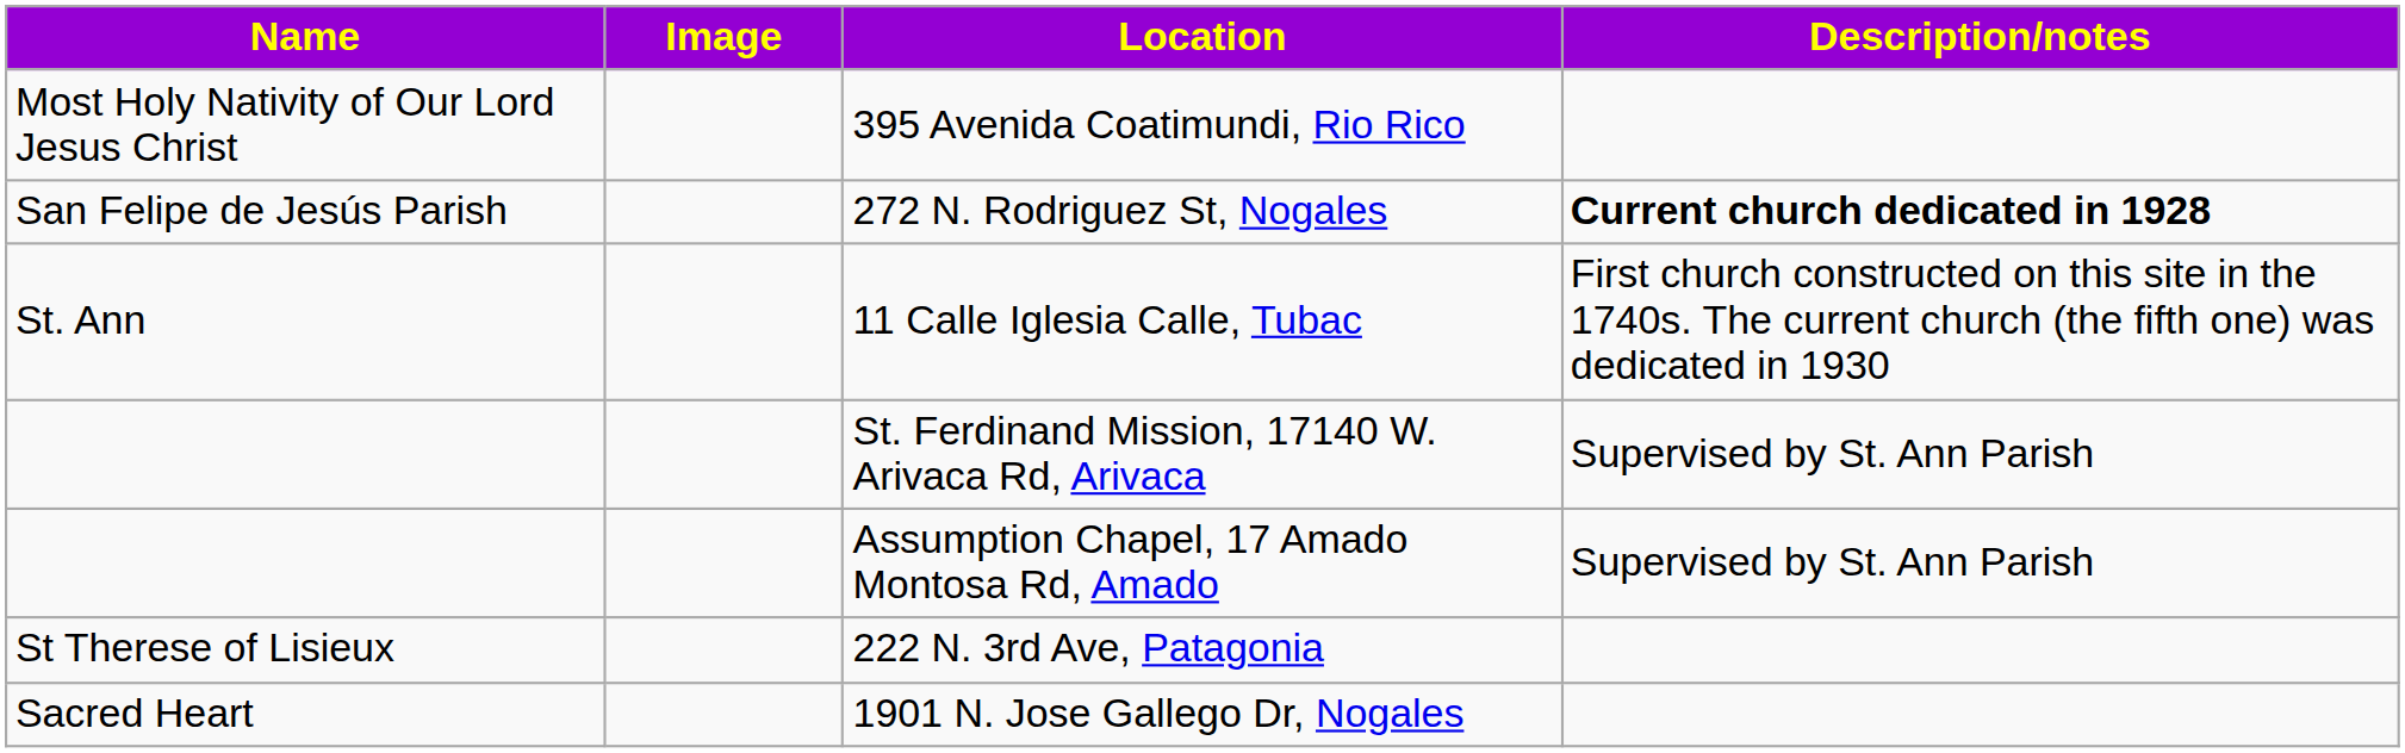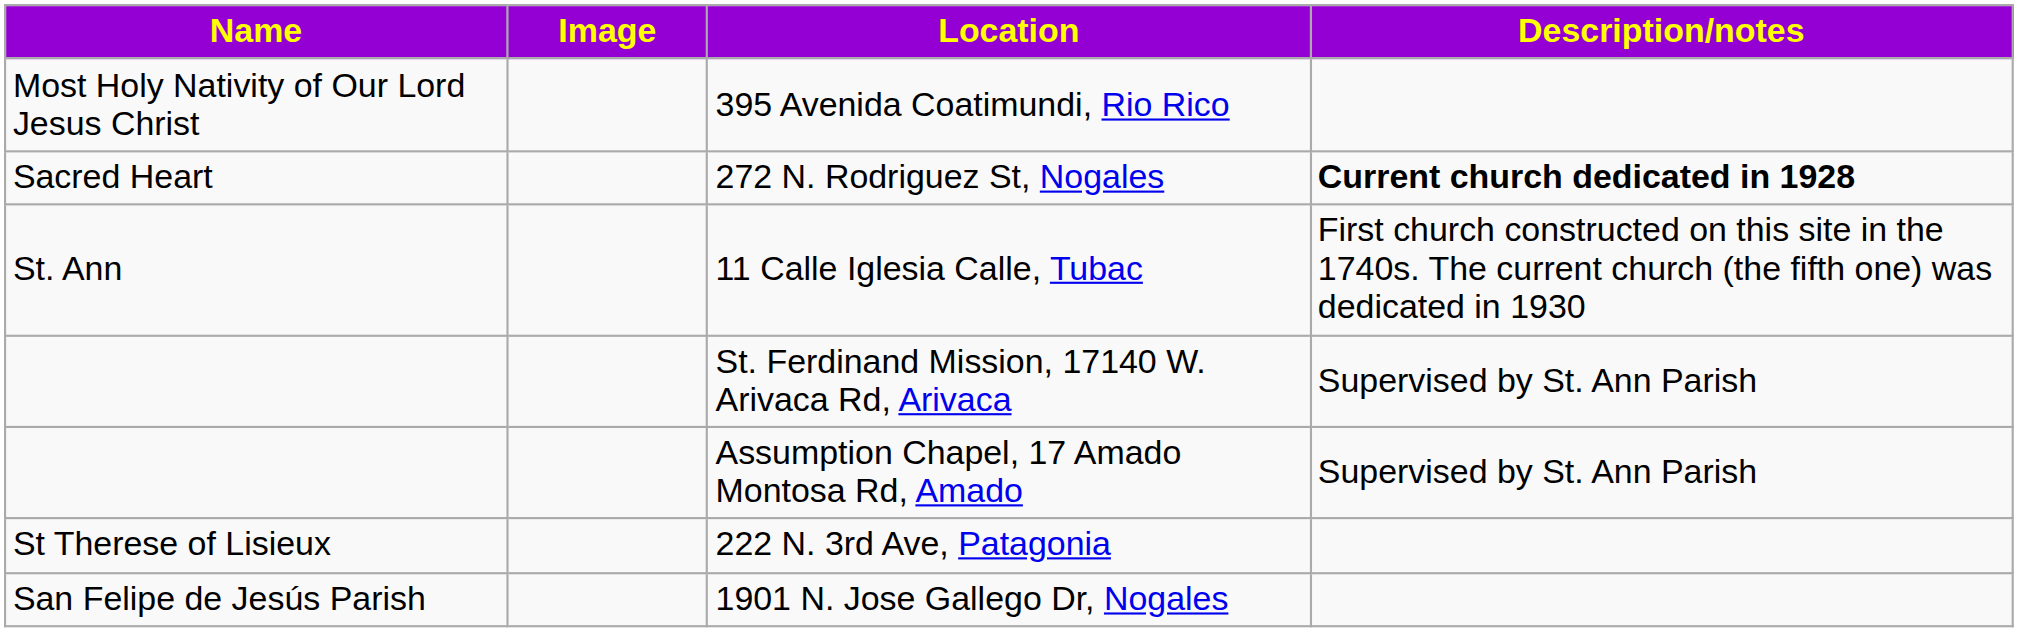 <table class="wikitable sortable" style="width:75%">
 <tr>
 <th width="25%" style="background:darkviolet; color:yellow;"><strong>Name</strong></th>
 <th width="10%" style="background:darkviolet; color:yellow;"><strong>Image</strong></th>
 <th width="30%" style="background:darkviolet; color:yellow;"><strong>Location</strong></th>
 <th width="35%" style="background:darkviolet; color:yellow;"><strong>Description/notes</strong></th>
 </tr>
 <tr>
 <td>Most Holy Nativity of Our Lord Jesus Christ</td>
 <td></td>
 <td>395 Avenida Coatimundi, <a href='#'>Rio Rico</a></td>
 <td></td>
 </tr>
 <tr>
-<td>San Felipe de Jesús Parish</td>
+<td>Sacred Heart</td>
 <td></td>
 <td>272 N. Rodriguez St, <a href='#'>Nogales</a></td>
 <td><strong>Current church dedicated in 1928</strong></td>
 </tr>
 <tr>
 <td>St. Ann</td>
 <td></td>
 <td>11 Calle Iglesia Calle, <a href='#'>Tubac</a></td>
 <td>First church constructed on this site in the 1740s. The current church (the fifth one) was dedicated in 1930</td>
 </tr>
 <tr>
 <td></td>
 <td></td>
 <td>St. Ferdinand Mission, 17140 W.  Arivaca Rd, <a href='#'>Arivaca</a></td>
 <td>Supervised by St. Ann Parish</td>
 </tr>
 <tr>
 <td></td>
 <td></td>
 <td>Assumption Chapel, 17 Amado Montosa Rd, <a href='#'>Amado</a></td>
 <td>Supervised by St. Ann Parish</td>
 </tr>
 <tr>
 <td>St Therese of Lisieux</td>
 <td></td>
 <td>222 N. 3rd Ave, <a href='#'>Patagonia</a></td>
 <td></td>
 </tr>
 <tr>
-<td>Sacred Heart</td>
+<td>San Felipe de Jesús Parish</td>
 <td></td>
 <td>1901 N. Jose Gallego Dr, <a href='#'>Nogales</a></td>
 <td></td>
 </tr>
 </table>
